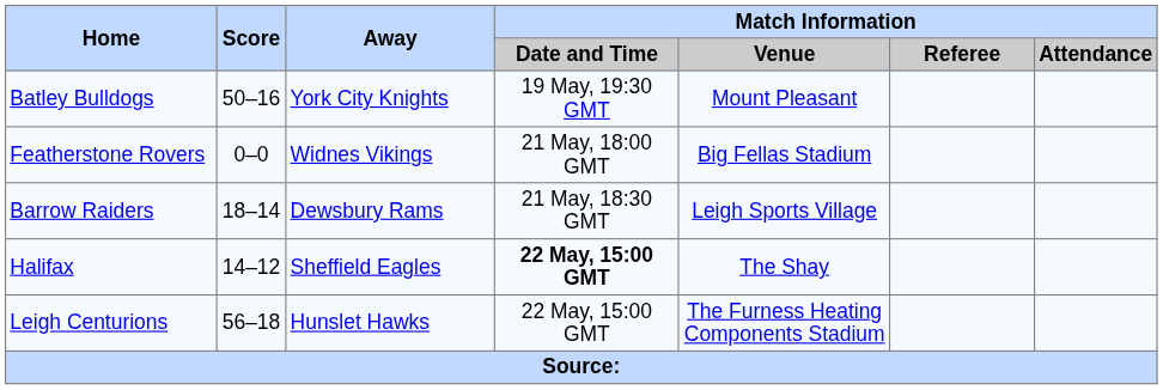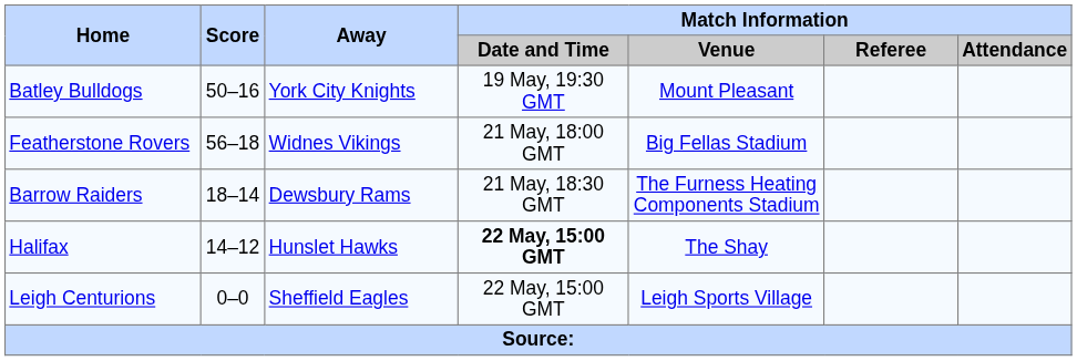 <table border=1 style="border-collapse:collapse; text-align:center;" cellpadding=3 cellspacing=0 width=100%>
 <tr bgcolor=#C1D8FF>
 <th rowspan=2 width=19%>Home</th>
 <th rowspan=2 width=6%>Score</th>
 <th rowspan=2 width=19%>Away</th>
 <th colspan=6>Match Information</th>
 </tr>
 <tr bgcolor=#CCCCCC>
 <th width=17%>Date and Time</th>
 <th width=19%>Venue</th>
 <th width=13%>Referee</th>
 <th width=7%>Attendance</th>
 </tr>
 <tr bgcolor=#F5FAFF>
 <td align=left> <a href='#'>Batley Bulldogs</a></td>
 <td>50–16</td>
 <td align=left> <a href='#'>York City Knights</a></td>
 <td>19 May, 19:30 <a href='#'>GMT</a></td>
 <td><a href='#'>Mount Pleasant</a></td>
 <td></td>
 <td></td>
 </tr>
 <tr bgcolor=#F5FAFF>
 <td align=left> <a href='#'>Featherstone Rovers</a></td>
-<td>0–0</td>
+<td>56–18</td>
 <td align=left> <a href='#'>Widnes Vikings</a></td>
 <td>21 May, 18:00 GMT</td>
 <td><a href='#'>Big Fellas Stadium</a></td>
 <td></td>
 <td></td>
 </tr>
 <tr bgcolor=#F5FAFF>
 <td align=left> <a href='#'>Barrow Raiders</a></td>
 <td>18–14</td>
 <td align=left> <a href='#'>Dewsbury Rams</a></td>
 <td>21 May, 18:30 GMT</td>
-<td><a href='#'>Leigh Sports Village</a></td>
+<td><a href='#'>The Furness Heating Components Stadium</a></td>
 <td></td>
 <td></td>
 </tr>
 <tr bgcolor=#F5FAFF>
 <td align=left> <a href='#'>Halifax</a></td>
 <td>14–12</td>
-<td align=left> <a href='#'>Sheffield Eagles</a></td>
+<td align=left> <a href='#'>Hunslet Hawks</a></td>
 <td><strong>22 May, 15:00 GMT</strong></td>
 <td><a href='#'>The Shay</a></td>
 <td></td>
 <td></td>
 </tr>
 <tr bgcolor=#F5FAFF>
 <td align=left> <a href='#'>Leigh Centurions</a></td>
-<td>56–18</td>
-<td align=left> <a href='#'>Hunslet Hawks</a></td>
+<td>0–0</td>
+<td align=left> <a href='#'>Sheffield Eagles</a></td>
 <td>22 May, 15:00 GMT</td>
-<td><a href='#'>The Furness Heating Components Stadium</a></td>
+<td><a href='#'>Leigh Sports Village</a></td>
 <td></td>
 <td></td>
 </tr>
 <tr bgcolor=#C1D8FF>
 <th colspan=12>Source:</th>
 </tr>
 </table>
